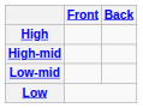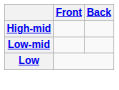 <table class="wikitable" style=text-align:center>
 <tr>
 <th></th>
 <th><a href='#'>Front</a></th>
 <th><a href='#'>Back</a></th>
-</tr>
-<tr>
-<th><a href='#'>High</a></th>
-<td>    </td>
-<td>    </td>
 </tr>
 <tr>
 <th><a href='#'>High-mid</a></th>
 <td>    </td>
 <td>    </td>
 </tr>
 <tr>
 <th><a href='#'>Low-mid</a></th>
 <td>    </td>
 <td>    </td>
 </tr>
 <tr>
 <th><a href='#'>Low</a></th>
 <td colspan=2>    </td>
 </tr>
 </table>
